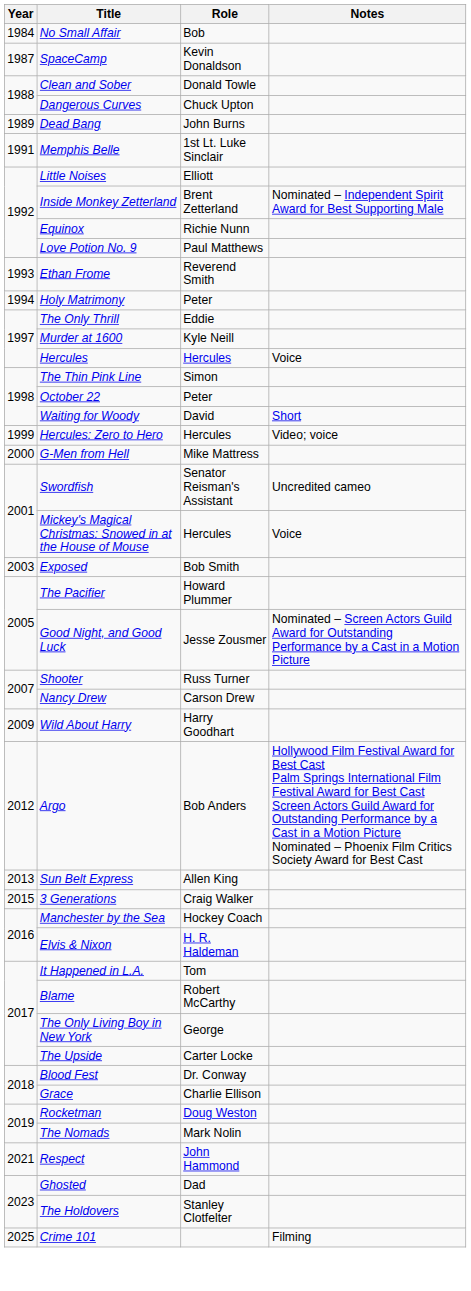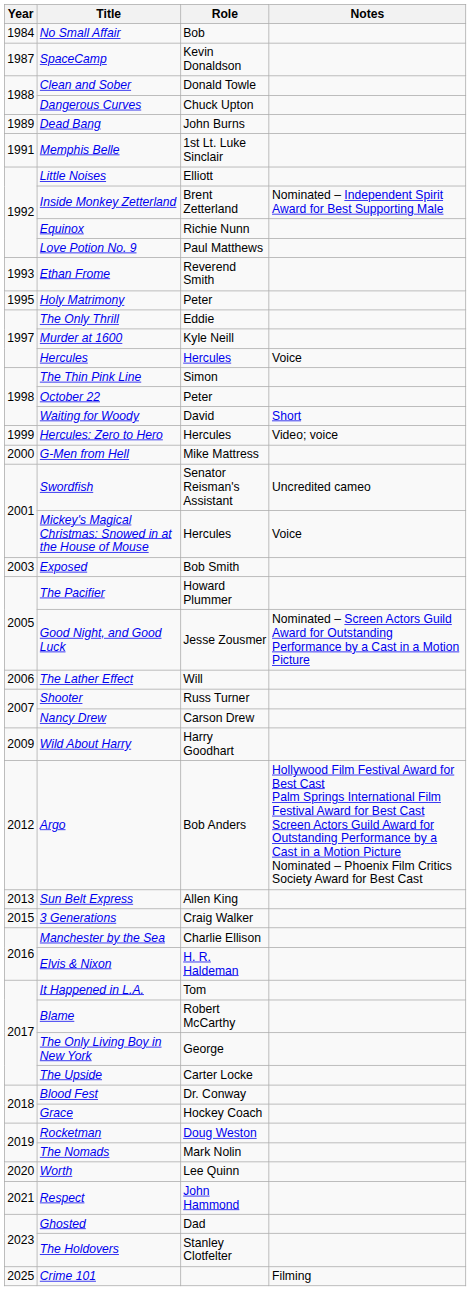 <table class="wikitable sortable">
 <tr>
 <th>Year</th>
 <th>Title</th>
 <th>Role</th>
 <th>Notes</th>
 </tr>
 <tr>
 <td>1984</td>
 <td><em><a href='#'>No Small Affair</a></em></td>
 <td>Bob</td>
 <td></td>
 </tr>
 <tr>
 <td>1987</td>
 <td><em><a href='#'>SpaceCamp</a></em></td>
 <td>Kevin Donaldson</td>
 <td></td>
 </tr>
 <tr>
 <td rowspan=2>1988</td>
 <td><em><a href='#'>Clean and Sober</a></em></td>
 <td>Donald Towle</td>
 <td></td>
 </tr>
 <tr>
 <td><em><a href='#'>Dangerous Curves</a></em></td>
 <td>Chuck Upton</td>
 <td></td>
 </tr>
 <tr>
 <td>1989</td>
 <td><em><a href='#'>Dead Bang</a></em></td>
 <td>John Burns</td>
 <td></td>
 </tr>
 <tr>
 <td>1991</td>
 <td><em><a href='#'>Memphis Belle</a></em></td>
 <td>1st Lt. Luke Sinclair</td>
 <td></td>
 </tr>
 <tr>
 <td rowspan=4>1992</td>
 <td><em><a href='#'>Little Noises</a></em></td>
 <td>Elliott</td>
 <td></td>
 </tr>
 <tr>
 <td><em><a href='#'>Inside Monkey Zetterland</a></em></td>
 <td>Brent Zetterland</td>
 <td>Nominated – <a href='#'>Independent Spirit Award for Best Supporting Male</a></td>
 </tr>
 <tr>
 <td><em><a href='#'>Equinox</a></em></td>
 <td>Richie Nunn</td>
 <td></td>
 </tr>
 <tr>
 <td><em><a href='#'>Love Potion No. 9</a></em></td>
 <td>Paul Matthews</td>
 <td></td>
 </tr>
 <tr>
 <td>1993</td>
 <td><em><a href='#'>Ethan Frome</a></em></td>
 <td>Reverend Smith</td>
 <td></td>
 </tr>
 <tr>
-<td>1994</td>
+<td>1995</td>
 <td><em><a href='#'>Holy Matrimony</a></em></td>
 <td>Peter</td>
 <td></td>
 </tr>
 <tr>
 <td rowspan=3>1997</td>
 <td><em><a href='#'>The Only Thrill</a></em></td>
 <td>Eddie</td>
 <td></td>
 </tr>
 <tr>
 <td><em><a href='#'>Murder at 1600</a></em></td>
 <td>Kyle Neill</td>
 <td></td>
 </tr>
 <tr>
 <td><em><a href='#'>Hercules</a></em></td>
 <td><a href='#'>Hercules</a></td>
 <td>Voice</td>
 </tr>
 <tr>
 <td rowspan=3>1998</td>
 <td><em><a href='#'>The Thin Pink Line</a></em></td>
 <td>Simon</td>
 <td></td>
 </tr>
 <tr>
 <td><em><a href='#'>October 22</a></em></td>
 <td>Peter</td>
 <td></td>
 </tr>
 <tr>
 <td><em><a href='#'>Waiting for Woody</a></em></td>
 <td>David</td>
 <td><a href='#'>Short</a></td>
 </tr>
 <tr>
 <td>1999</td>
 <td><em><a href='#'>Hercules: Zero to Hero</a></em></td>
 <td>Hercules</td>
 <td>Video; voice</td>
 </tr>
 <tr>
 <td>2000</td>
 <td><em><a href='#'>G-Men from Hell</a></em></td>
 <td>Mike Mattress</td>
 <td></td>
 </tr>
 <tr>
 <td rowspan=2>2001</td>
 <td><em><a href='#'>Swordfish</a></em></td>
 <td>Senator Reisman's Assistant</td>
 <td>Uncredited cameo</td>
 </tr>
 <tr>
 <td><em><a href='#'>Mickey's Magical Christmas: Snowed in at the House of Mouse</a></em></td>
 <td>Hercules</td>
 <td>Voice</td>
 </tr>
 <tr>
 <td>2003</td>
 <td><em><a href='#'>Exposed</a></em></td>
 <td>Bob Smith</td>
 <td></td>
 </tr>
 <tr>
 <td rowspan=2>2005</td>
 <td><em><a href='#'>The Pacifier</a></em></td>
 <td>Howard Plummer</td>
 <td></td>
 </tr>
 <tr>
 <td><em><a href='#'>Good Night, and Good Luck</a></em></td>
 <td>Jesse Zousmer</td>
 <td>Nominated – <a href='#'>Screen Actors Guild Award for Outstanding Performance by a Cast in a Motion Picture</a></td>
 </tr>
 <tr>
+<td>2006</td>
+<td><em><a href='#'>The Lather Effect</a></em></td>
+<td>Will</td>
+<td></td>
+</tr>
+<tr>
 <td rowspan=2>2007</td>
 <td><em><a href='#'>Shooter</a></em></td>
 <td>Russ Turner</td>
 <td></td>
 </tr>
 <tr>
 <td><em><a href='#'>Nancy Drew</a></em></td>
 <td>Carson Drew</td>
 <td></td>
 </tr>
 <tr>
 <td>2009</td>
 <td><em><a href='#'>Wild About Harry</a></em></td>
 <td>Harry Goodhart</td>
 <td></td>
 </tr>
 <tr>
 <td>2012</td>
 <td><em><a href='#'>Argo</a></em></td>
 <td>Bob Anders</td>
 <td><a href='#'>Hollywood Film Festival Award for Best Cast</a><br><a href='#'>Palm Springs International Film Festival Award for Best Cast</a><br><a href='#'>Screen Actors Guild Award for Outstanding Performance by a Cast in a Motion Picture</a><br>Nominated – Phoenix Film Critics Society Award for Best Cast</td>
 </tr>
 <tr>
 <td>2013</td>
 <td><em><a href='#'>Sun Belt Express</a></em></td>
 <td>Allen King</td>
 <td></td>
 </tr>
 <tr>
 <td>2015</td>
 <td><em><a href='#'>3 Generations</a></em></td>
 <td>Craig Walker</td>
 <td></td>
 </tr>
 <tr>
 <td rowspan=2>2016</td>
 <td><em><a href='#'>Manchester by the Sea</a></em></td>
-<td>Hockey Coach</td>
+<td>Charlie Ellison</td>
 <td></td>
 </tr>
 <tr>
 <td><em><a href='#'>Elvis & Nixon</a></em></td>
 <td><a href='#'>H. R. Haldeman</a></td>
 <td></td>
 </tr>
 <tr>
 <td rowspan=4>2017</td>
 <td><em><a href='#'>It Happened in L.A.</a></em></td>
 <td>Tom</td>
 <td></td>
 </tr>
 <tr>
 <td><em><a href='#'>Blame</a></em></td>
 <td>Robert McCarthy</td>
 <td></td>
 </tr>
 <tr>
 <td><em><a href='#'>The Only Living Boy in New York</a></em></td>
 <td>George</td>
 <td></td>
 </tr>
 <tr>
 <td><em><a href='#'>The Upside</a></em></td>
 <td>Carter Locke</td>
 <td></td>
 </tr>
 <tr>
 <td rowspan=2>2018</td>
 <td><em><a href='#'>Blood Fest</a></em></td>
 <td>Dr. Conway</td>
 <td></td>
 </tr>
 <tr>
 <td><em><a href='#'>Grace</a></em></td>
-<td>Charlie Ellison</td>
+<td>Hockey Coach</td>
 <td></td>
 </tr>
 <tr>
 <td rowspan=2>2019</td>
 <td><em><a href='#'>Rocketman</a></em></td>
 <td><a href='#'>Doug Weston</a></td>
 <td></td>
 </tr>
 <tr>
 <td><em><a href='#'>The Nomads</a></em></td>
 <td>Mark Nolin</td>
+<td></td>
+</tr>
+<tr>
+<td>2020</td>
+<td><em><a href='#'>Worth</a></em></td>
+<td>Lee Quinn</td>
 <td></td>
 </tr>
 <tr>
 <td>2021</td>
 <td><em><a href='#'>Respect</a></em></td>
 <td><a href='#'>John Hammond</a></td>
 <td></td>
 </tr>
 <tr>
 <td rowspan=2>2023</td>
 <td><em><a href='#'>Ghosted</a></em></td>
 <td>Dad</td>
 <td></td>
 </tr>
 <tr>
 <td><em><a href='#'>The Holdovers</a></em></td>
 <td>Stanley Clotfelter</td>
 <td></td>
 </tr>
 <tr>
 <td>2025</td>
 <td><em><a href='#'>Crime 101</a></em></td>
 <td></td>
 <td>Filming</td>
 </tr>
 </table>
